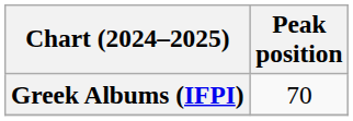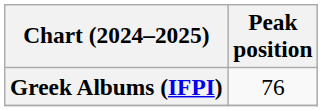 <table class="wikitable sortable plainrowheaders" style="text-align:center">
 <tr>
 <th scope="col">Chart (2024–2025)</th>
 <th scope="col">Peak<br>position</th>
 </tr>
 <tr>
 <th scope="row">Greek Albums (<a href='#'>IFPI</a>)</th>
-<td>70</td>
+<td>76</td>
 </tr>
 <tr>
 </tr>
 </table>
